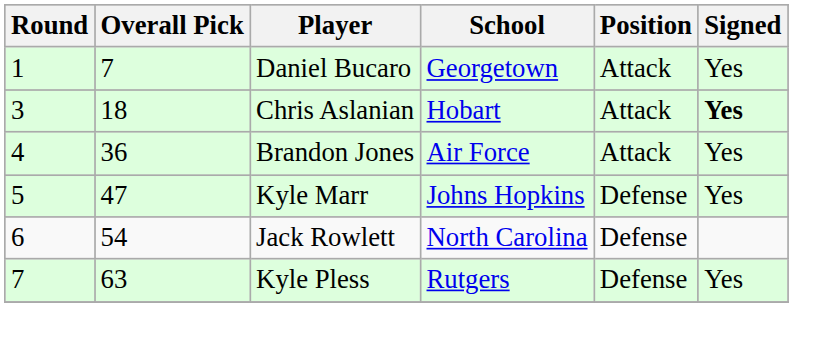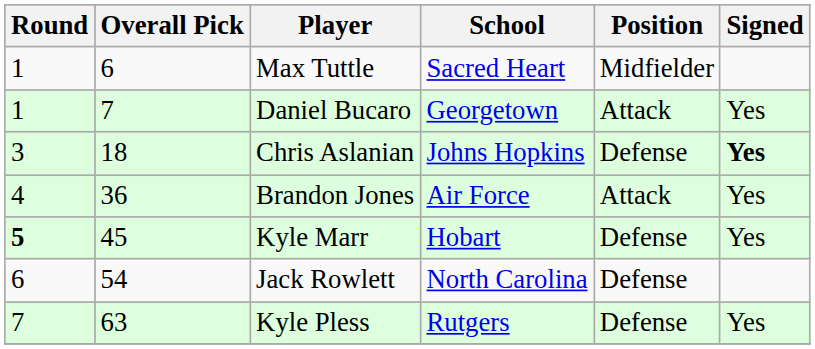 <table class="wikitable">
 <tr>
 <th>Round</th>
 <th>Overall Pick</th>
 <th>Player</th>
 <th>School</th>
 <th>Position</th>
 <th>Signed</th>
+</tr>
+<tr bgcolor=>
+<td>1</td>
+<td>6</td>
+<td>Max Tuttle</td>
+<td><a href='#'>Sacred Heart</a></td>
+<td>Midfielder</td>
+<td></td>
 </tr>
 <tr bgcolor=DDFFDD>
 <td>1</td>
 <td>7</td>
 <td>Daniel Bucaro</td>
 <td><a href='#'>Georgetown</a></td>
 <td>Attack</td>
 <td>Yes</td>
 </tr>
 <tr bgcolor=DDFFDD>
 <td>3</td>
 <td>18</td>
 <td>Chris Aslanian</td>
-<td><a href='#'>Hobart</a></td>
-<td>Attack</td>
+<td><a href='#'>Johns Hopkins</a></td>
+<td>Defense</td>
 <td><strong>Yes</strong></td>
 </tr>
 <tr bgcolor=DDFFDD>
 <td>4</td>
 <td>36</td>
 <td>Brandon Jones</td>
 <td><a href='#'>Air Force</a></td>
 <td>Attack</td>
 <td>Yes</td>
 </tr>
 <tr bgcolor=DDFFDD>
-<td>5</td>
-<td>47</td>
+<td><strong>5</strong></td>
+<td>45</td>
 <td>Kyle Marr</td>
-<td><a href='#'>Johns Hopkins</a></td>
+<td><a href='#'>Hobart</a></td>
 <td>Defense</td>
 <td>Yes</td>
 </tr>
 <tr bgcolor=>
 <td>6</td>
 <td>54</td>
 <td>Jack Rowlett</td>
 <td><a href='#'>North Carolina</a></td>
 <td>Defense</td>
 <td></td>
 </tr>
 <tr bgcolor=DDFFDD>
 <td>7</td>
 <td>63</td>
 <td>Kyle Pless</td>
 <td><a href='#'>Rutgers</a></td>
 <td>Defense</td>
 <td>Yes</td>
 </tr>
 <tr>
 </tr>
 </table>
